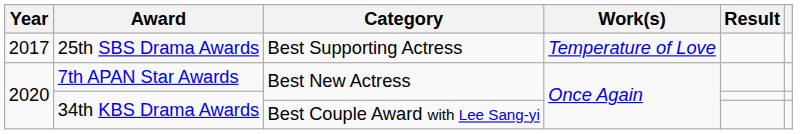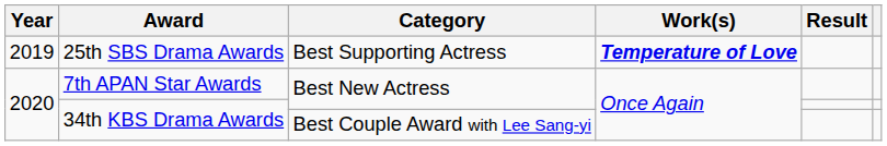 <table class="wikitable">
 <tr>
 <th>Year</th>
 <th>Award</th>
 <th>Category</th>
 <th>Work(s)</th>
 <th>Result</th>
 <th></th>
 </tr>
 <tr>
-<td>2017</td>
+<td>2019</td>
 <td>25th <a href='#'>SBS Drama Awards</a></td>
 <td>Best Supporting Actress</td>
-<td><em><a href='#'>Temperature of Love</a></em></td>
+<td><strong><em><a href='#'>Temperature of Love</a></em></strong></td>
 <td></td>
 <td></td>
 </tr>
 <tr>
 <td rowspan=3>2020</td>
 <td><a href='#'>7th APAN Star Awards</a></td>
 <td rowspan=2>Best New Actress</td>
 <td rowspan=3><em><a href='#'>Once Again</a></em></td>
 <td></td>
 <td></td>
 </tr>
 <tr>
 <td rowspan=2>34th <a href='#'>KBS Drama Awards</a></td>
 <td></td>
 <td></td>
 </tr>
 <tr>
 <td>Best Couple Award <small>with <a href='#'>Lee Sang-yi</a></small></td>
 <td></td>
 <td></td>
 </tr>
 </table>
